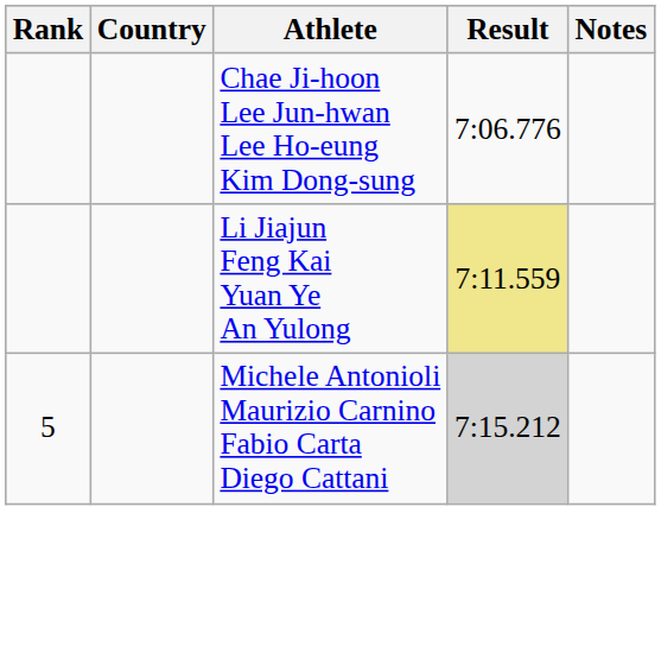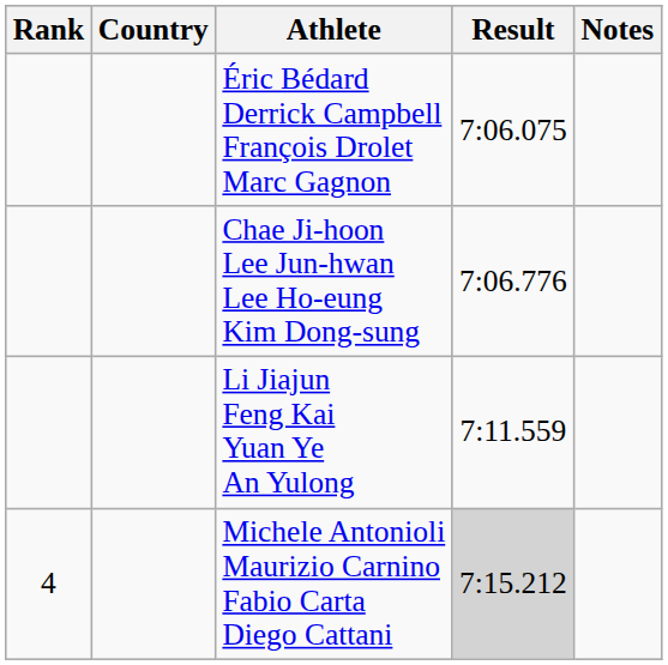 <table class="wikitable" style="text-align:center">
 <tr>
 <th>Rank</th>
 <th>Country</th>
 <th>Athlete</th>
 <th>Result</th>
 <th>Notes</th>
+</tr>
+<tr>
+<td></td>
+<td align=left></td>
+<td align=left><a href='#'>Éric Bédard</a> <br> <a href='#'>Derrick Campbell</a> <br> <a href='#'>François Drolet</a> <br> <a href='#'>Marc Gagnon</a></td>
+<td>7:06.075</td>
+<td></td>
 </tr>
 <tr>
 <td></td>
 <td align=left></td>
 <td align=left><a href='#'>Chae Ji-hoon</a> <br> <a href='#'>Lee Jun-hwan</a> <br> <a href='#'>Lee Ho-eung</a> <br> <a href='#'>Kim Dong-sung</a></td>
 <td>7:06.776</td>
 <td></td>
 </tr>
 <tr>
 <td></td>
 <td align=left></td>
 <td align=left><a href='#'>Li Jiajun</a> <br> <a href='#'>Feng Kai</a> <br> <a href='#'>Yuan Ye</a> <br> <a href='#'>An Yulong</a></td>
-<td style="background: khaki;">7:11.559</td>
+<td>7:11.559</td>
 <td></td>
 </tr>
 <tr>
-<td>5</td>
+<td>4</td>
 <td align=left></td>
 <td align=left><a href='#'>Michele Antonioli</a> <br> <a href='#'>Maurizio Carnino</a> <br> <a href='#'>Fabio Carta</a> <br> <a href='#'>Diego Cattani</a></td>
 <td style="background: lightgrey;">7:15.212</td>
 <td></td>
 </tr>
 </table>
